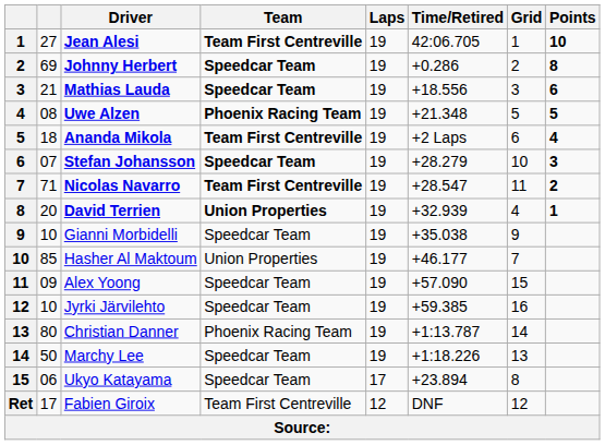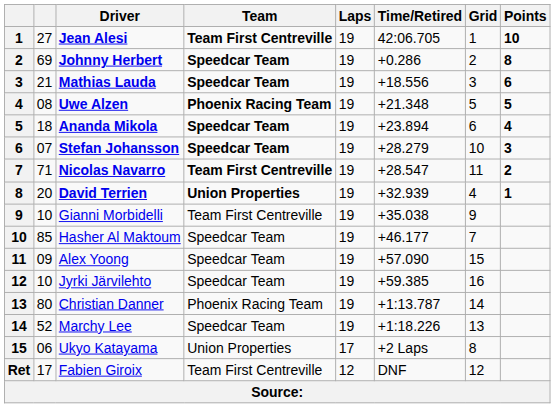 <table class="wikitable" style="font-size: 95%">
 <tr>
 <th></th>
 <th></th>
 <th>Driver</th>
 <th>Team</th>
 <th>Laps</th>
 <th>Time/Retired</th>
 <th>Grid</th>
 <th>Points</th>
 </tr>
 <tr>
 <th>1</th>
 <td>27</td>
 <td> <strong><a href='#'>Jean Alesi</a></strong></td>
 <td><strong>Team First Centreville</strong></td>
 <td>19</td>
 <td>42:06.705</td>
 <td>1</td>
 <td><strong>10</strong></td>
 </tr>
 <tr>
 <th>2</th>
 <td>69</td>
 <td> <strong><a href='#'>Johnny Herbert</a></strong></td>
 <td><strong>Speedcar Team</strong></td>
 <td>19</td>
 <td>+0.286</td>
 <td>2</td>
 <td><strong>8</strong></td>
 </tr>
 <tr>
 <th>3</th>
 <td>21</td>
 <td> <strong><a href='#'>Mathias Lauda</a></strong></td>
 <td><strong>Speedcar Team</strong></td>
 <td>19</td>
 <td>+18.556</td>
 <td>3</td>
 <td><strong>6</strong></td>
 </tr>
 <tr>
 <th>4</th>
 <td>08</td>
 <td> <strong><a href='#'>Uwe Alzen</a></strong></td>
 <td><strong>Phoenix Racing Team</strong></td>
 <td>19</td>
 <td>+21.348</td>
 <td>5</td>
 <td><strong>5</strong></td>
 </tr>
 <tr>
 <th>5</th>
 <td>18</td>
 <td> <strong><a href='#'>Ananda Mikola</a></strong></td>
-<td><strong>Team First Centreville</strong></td>
+<td><strong>Speedcar Team</strong></td>
 <td>19</td>
-<td>+2 Laps</td>
+<td>+23.894</td>
 <td>6</td>
 <td><strong>4</strong></td>
 </tr>
 <tr>
 <th>6</th>
 <td>07</td>
 <td> <strong><a href='#'>Stefan Johansson</a></strong></td>
 <td><strong>Speedcar Team</strong></td>
 <td>19</td>
 <td>+28.279</td>
 <td>10</td>
 <td><strong>3</strong></td>
 </tr>
 <tr>
 <th>7</th>
 <td>71</td>
 <td> <strong><a href='#'>Nicolas Navarro</a></strong></td>
 <td><strong>Team First Centreville</strong></td>
 <td>19</td>
 <td>+28.547</td>
 <td>11</td>
 <td><strong>2</strong></td>
 </tr>
 <tr>
 <th>8</th>
 <td>20</td>
 <td> <strong><a href='#'>David Terrien</a></strong></td>
 <td><strong>Union Properties</strong></td>
 <td>19</td>
 <td>+32.939</td>
 <td>4</td>
 <td><strong>1</strong></td>
 </tr>
 <tr>
 <th>9</th>
 <td>10</td>
 <td> <a href='#'>Gianni Morbidelli</a></td>
-<td>Speedcar Team</td>
+<td>Team First Centreville</td>
 <td>19</td>
 <td>+35.038</td>
 <td>9</td>
 <td></td>
 </tr>
 <tr>
 <th>10</th>
 <td>85</td>
 <td> <a href='#'>Hasher Al Maktoum</a></td>
-<td>Union Properties</td>
+<td>Speedcar Team</td>
 <td>19</td>
 <td>+46.177</td>
 <td>7</td>
 <td></td>
 </tr>
 <tr>
 <th>11</th>
 <td>09</td>
 <td> <a href='#'>Alex Yoong</a></td>
 <td>Speedcar Team</td>
 <td>19</td>
 <td>+57.090</td>
 <td>15</td>
 <td></td>
 </tr>
 <tr>
 <th>12</th>
 <td>10</td>
 <td> <a href='#'>Jyrki Järvilehto</a></td>
 <td>Speedcar Team</td>
 <td>19</td>
 <td>+59.385</td>
 <td>16</td>
 </tr>
 <tr>
 <th>13</th>
 <td>80</td>
 <td> <a href='#'>Christian Danner</a></td>
 <td>Phoenix Racing Team</td>
 <td>19</td>
 <td>+1:13.787</td>
 <td>14</td>
 <td></td>
 </tr>
 <tr>
 <th>14</th>
-<td>50</td>
+<td>52</td>
 <td> <a href='#'>Marchy Lee</a></td>
 <td>Speedcar Team</td>
 <td>19</td>
 <td>+1:18.226</td>
 <td>13</td>
 <td></td>
 </tr>
 <tr>
 <th>15</th>
 <td>06</td>
 <td> <a href='#'>Ukyo Katayama</a></td>
-<td>Speedcar Team</td>
+<td>Union Properties</td>
 <td>17</td>
-<td>+23.894</td>
+<td>+2 Laps</td>
 <td>8</td>
 <td></td>
 </tr>
 <tr>
 <th>Ret</th>
 <td>17</td>
 <td> <a href='#'>Fabien Giroix</a></td>
 <td>Team First Centreville</td>
 <td>12</td>
 <td>DNF</td>
 <td>12</td>
 <td></td>
 </tr>
 <tr>
 <th colspan="8">Source:</th>
 </tr>
 </table>
